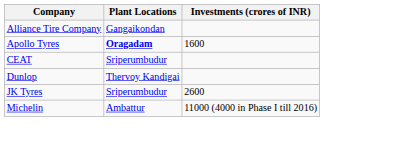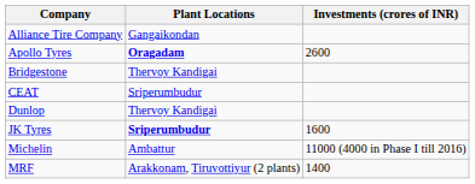 <table class="wikitable" border="1">
 <tr>
 <th>Company</th>
 <th>Plant Locations</th>
 <th>Investments (crores of INR)</th>
 </tr>
 <tr>
 <td><a href='#'>Alliance Tire Company</a></td>
 <td><a href='#'>Gangaikondan</a></td>
 <td></td>
 </tr>
 <tr>
 <td><a href='#'>Apollo Tyres</a></td>
 <td><strong><a href='#'>Oragadam</a></strong></td>
-<td>1600</td>
+<td>2600</td>
+</tr>
+<tr>
+<td><a href='#'>Bridgestone</a></td>
+<td><a href='#'>Thervoy Kandigai</a></td>
+<td></td>
 </tr>
 <tr>
 <td><a href='#'>CEAT</a></td>
 <td><a href='#'>Sriperumbudur</a></td>
 <td></td>
 </tr>
 <tr>
 <td><a href='#'>Dunlop</a></td>
 <td><a href='#'>Thervoy Kandigai</a></td>
 <td></td>
 </tr>
 <tr>
 <td><a href='#'>JK Tyres</a></td>
-<td><a href='#'>Sriperumbudur</a></td>
-<td>2600</td>
+<td><strong><a href='#'>Sriperumbudur</a></strong></td>
+<td>1600</td>
 </tr>
 <tr>
 <td><a href='#'>Michelin</a></td>
 <td><a href='#'>Ambattur</a></td>
 <td>11000 (4000 in Phase I till 2016)</td>
 </tr>
+<tr>
+<td><a href='#'>MRF</a></td>
+<td><a href='#'>Arakkonam</a>, <a href='#'>Tiruvottiyur</a> (2 plants)</td>
+<td>1400</td>
+</tr>
 </table>
